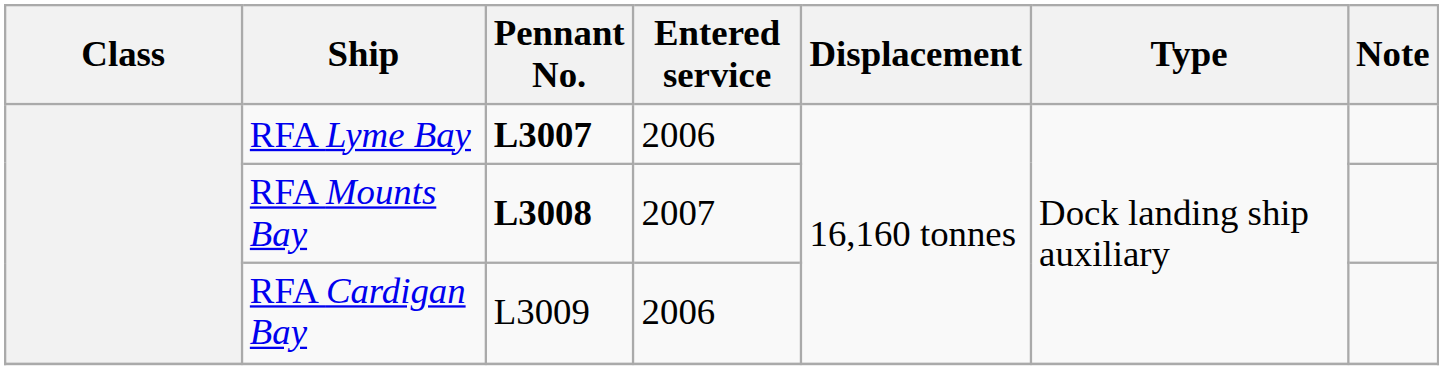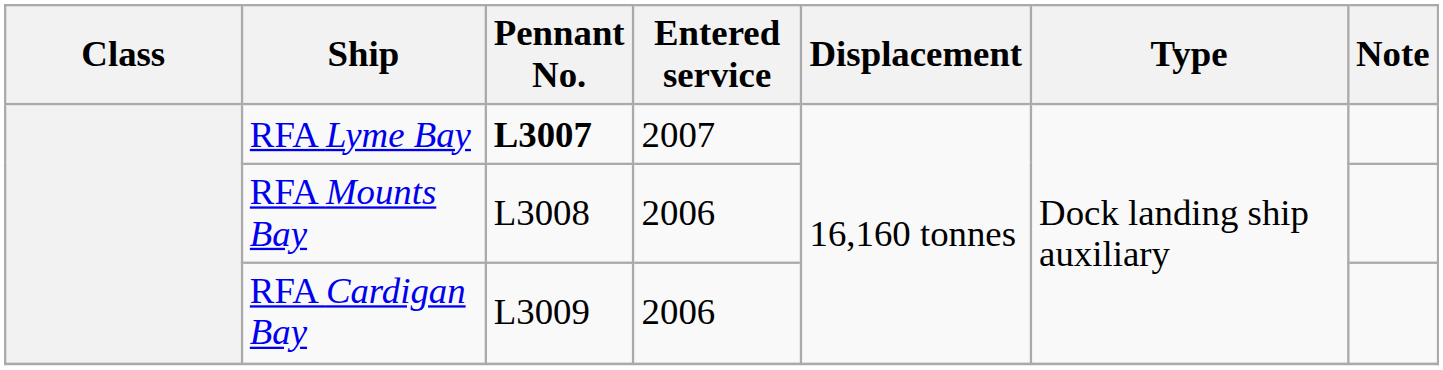 <table class="wikitable" style="margin:auto; width:100%;">
 <tr>
 <th style="text-align:center; width:18%;">Class</th>
 <th style="text-align:center; width:18%;">Ship</th>
 <th style="text-align:center; width:10%;">Pennant No.</th>
 <th style="text-align:center; width:12%;">Entered service</th>
 <th style="text-align:center; width:12%;">Displacement</th>
 <th style="text-align:center; width:24%;">Type</th>
 <th style="text-align:center; width:6%;">Note</th>
 </tr>
 <tr>
 <th rowspan="3"></th>
 <td><a href='#'>RFA <em>Lyme Bay</em></a></td>
 <td><strong>L3007</strong></td>
-<td>2006</td>
+<td>2007</td>
 <td rowspan="3">16,160 tonnes</td>
 <td rowspan="3">Dock landing ship auxiliary</td>
 <td></td>
 </tr>
 <tr>
 <td><a href='#'>RFA <em>Mounts Bay</em></a></td>
-<td><strong>L3008</strong></td>
-<td>2007</td>
+<td>L3008</td>
+<td>2006</td>
 <td></td>
 </tr>
 <tr>
 <td><a href='#'>RFA <em>Cardigan Bay</em></a></td>
 <td>L3009</td>
 <td>2006</td>
 <td></td>
 </tr>
 <tr>
 </tr>
 <tr>
 </tr>
 </table>
